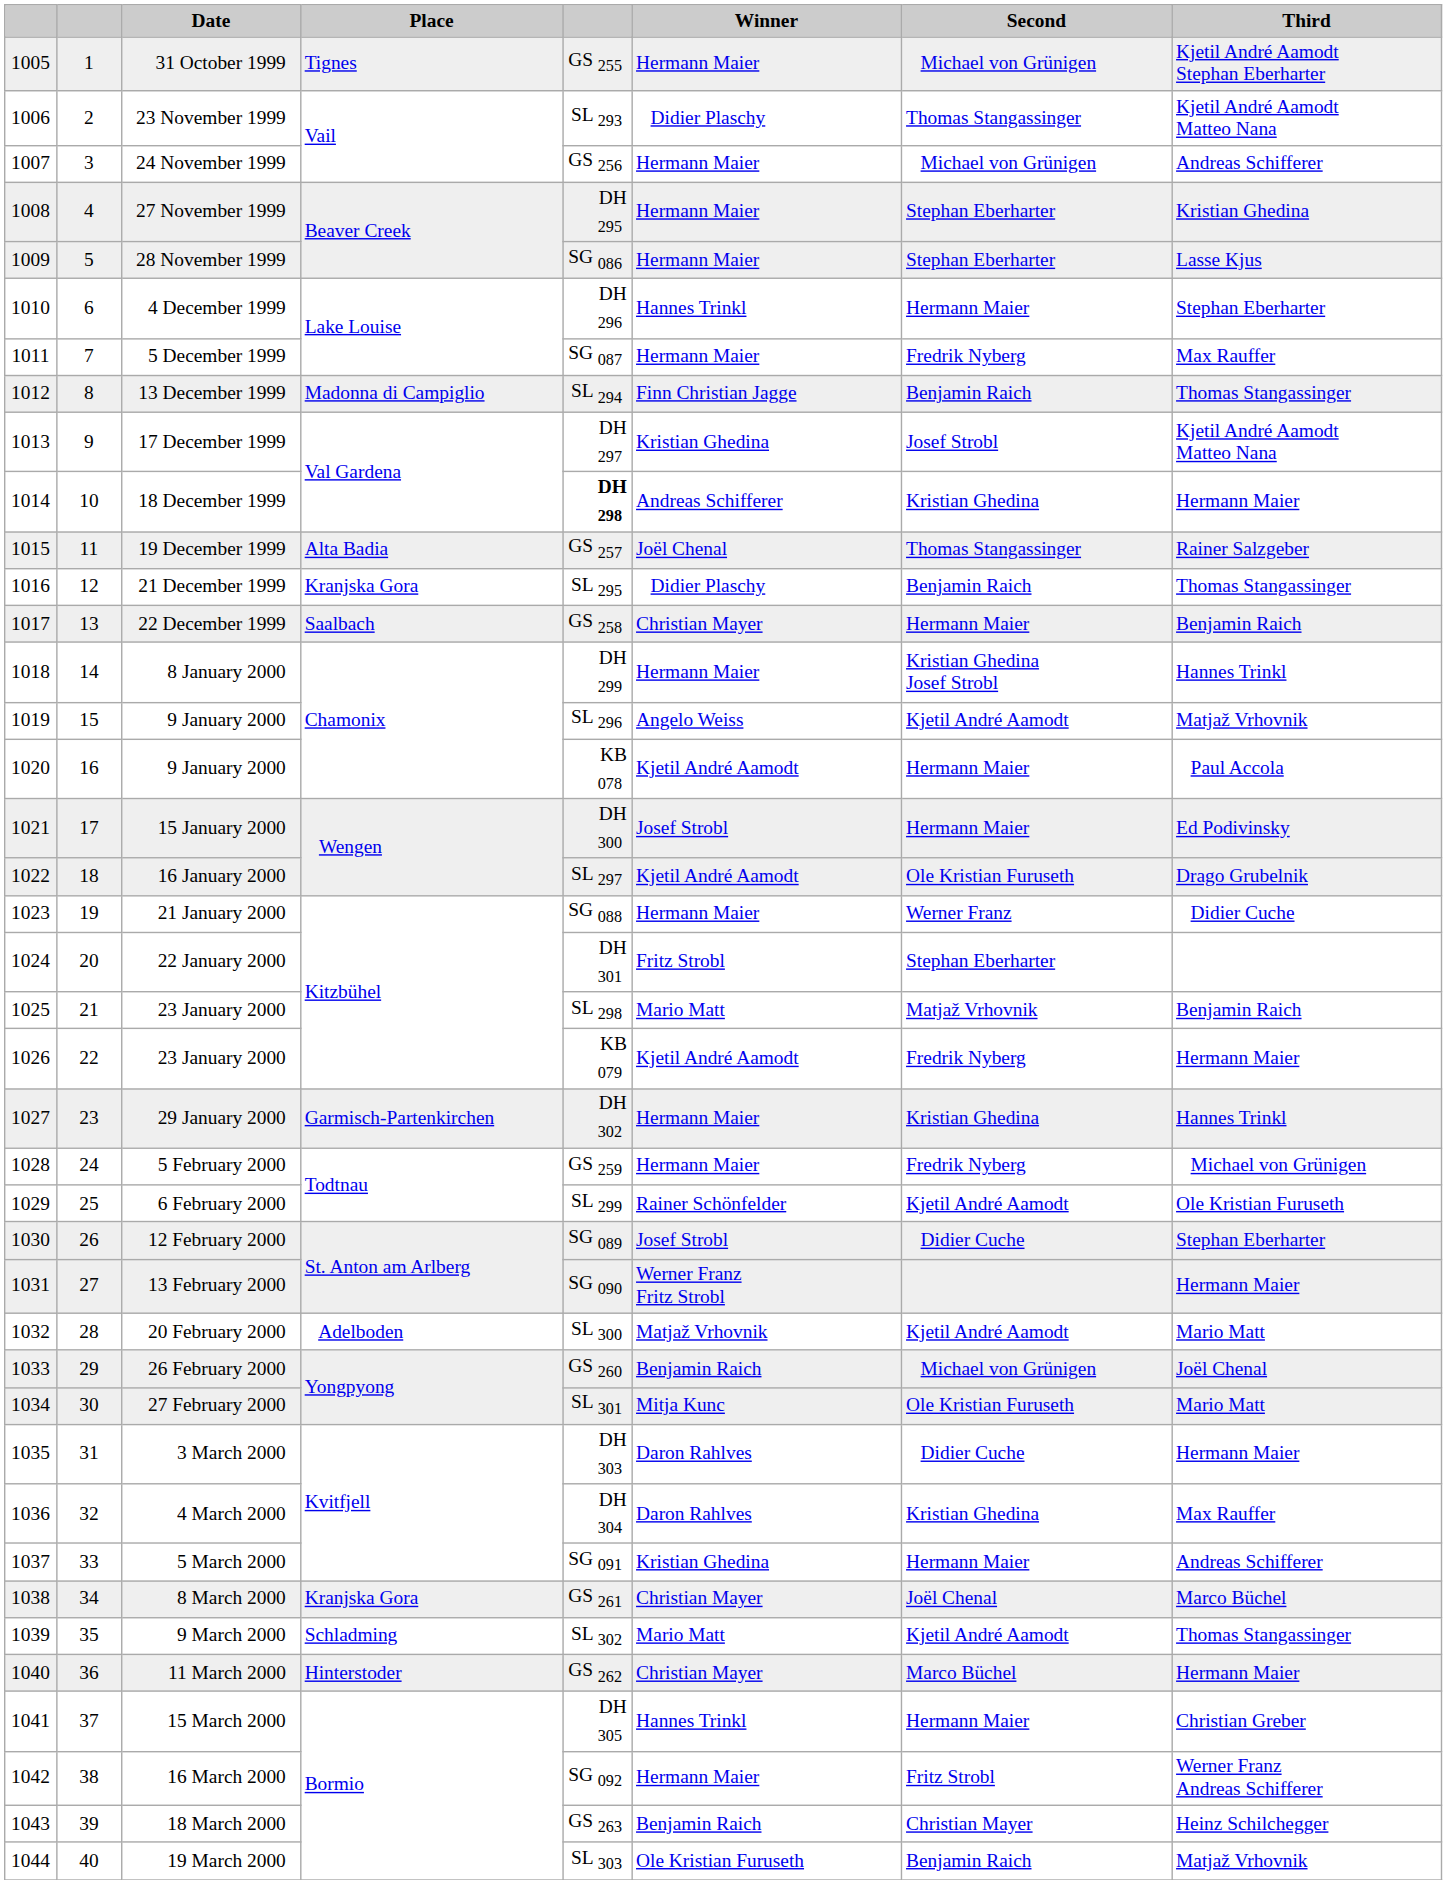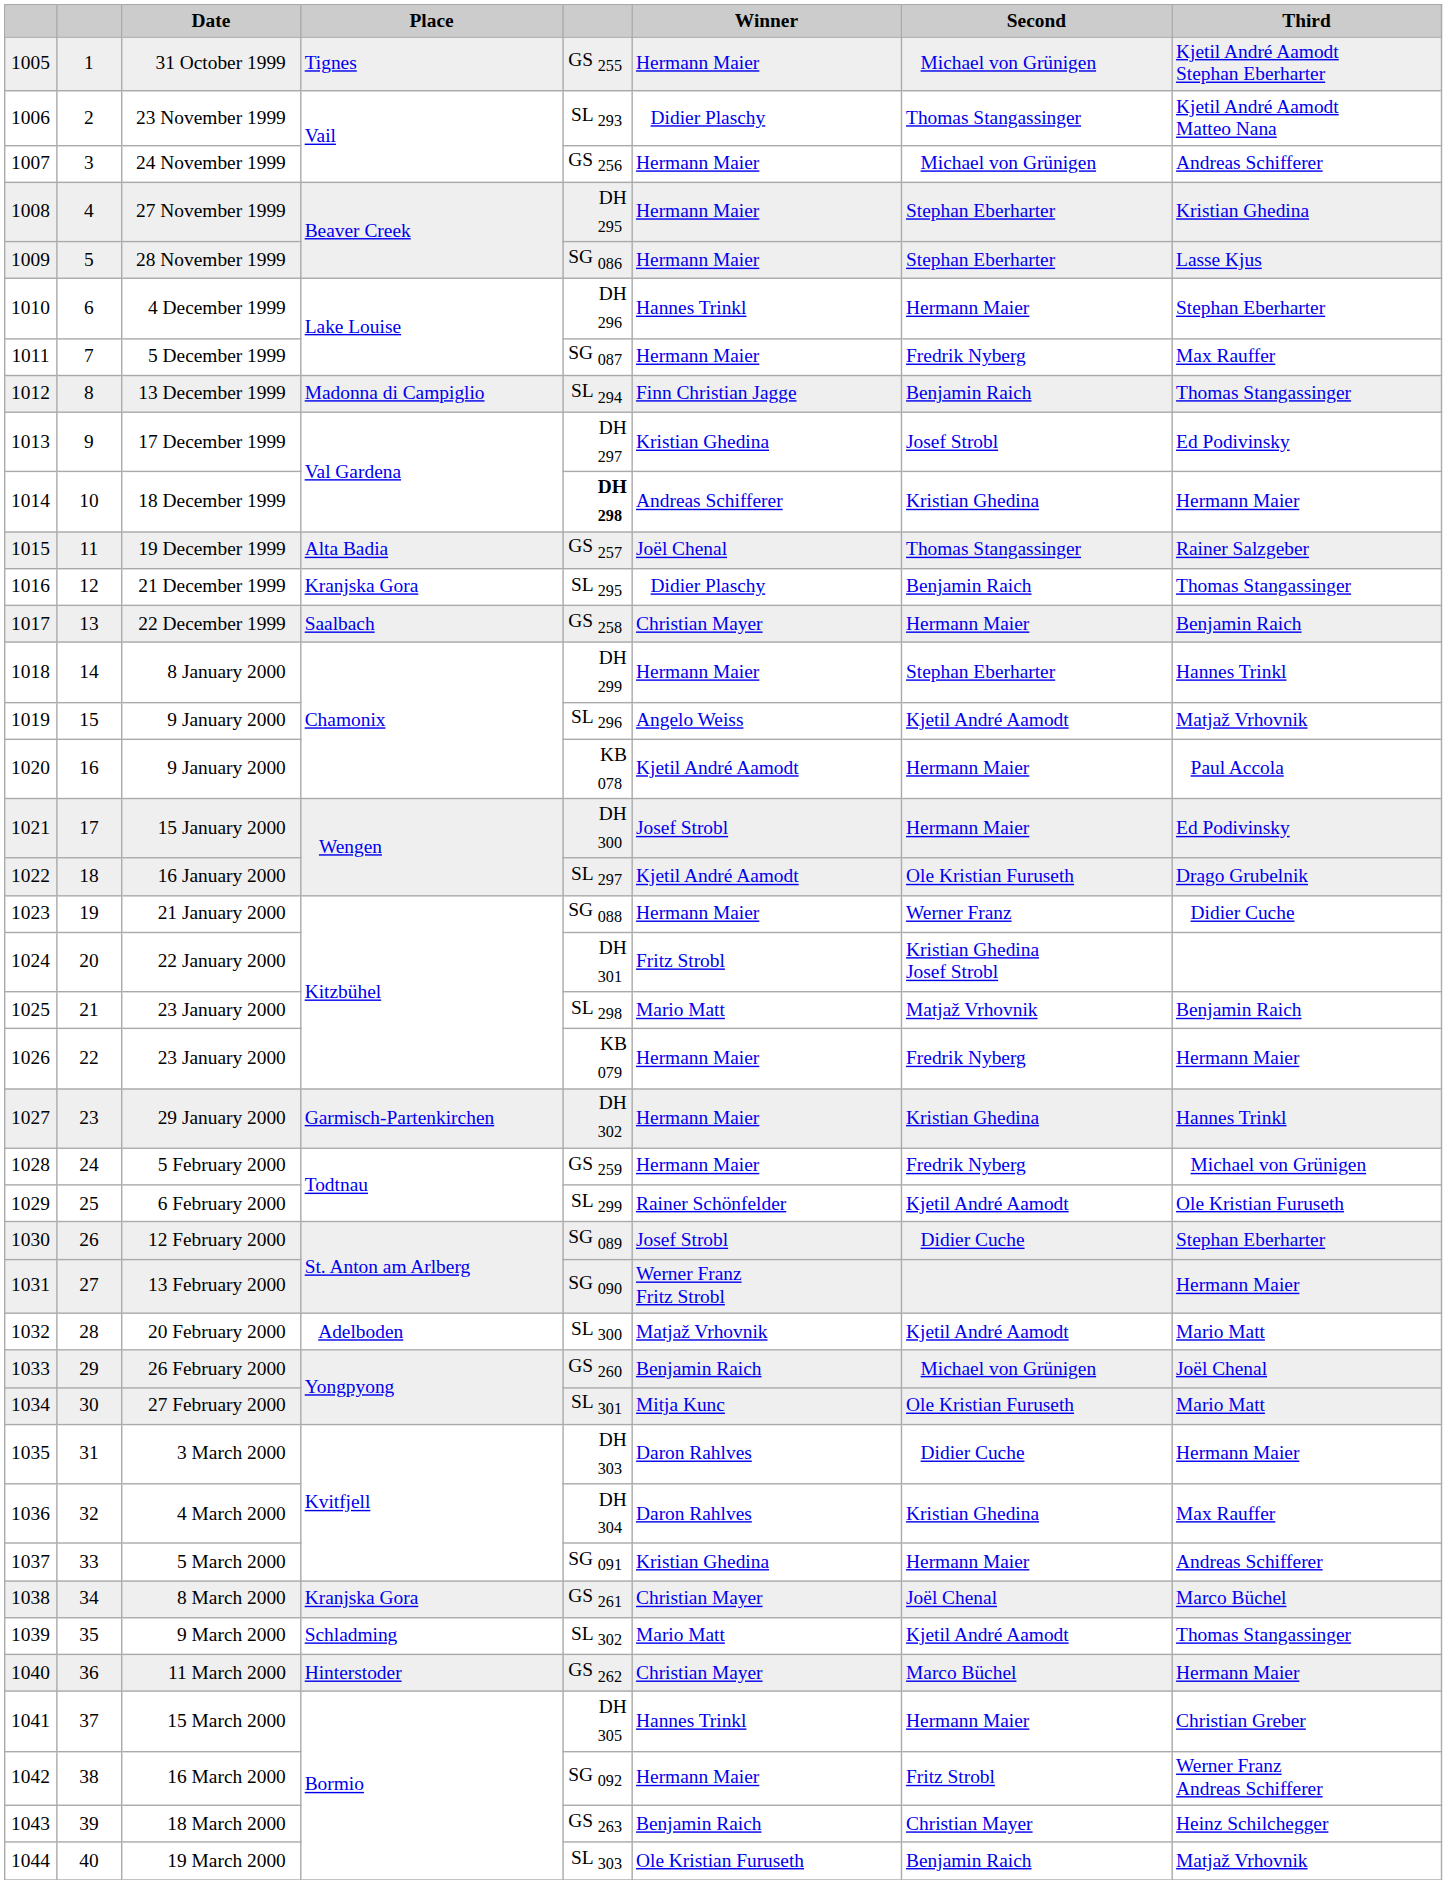 <table class="wikitable plainrowheaders" style="background:#fff; font-size:86%; line-height:16px; border:grey solid 1px; border-collapse:collapse;">
 <tr style="background:#ccc; text-align:center;">
 <td align="center" width="30"></td>
 <td align="center" width="40"></td>
 <td align="center" width="120"><strong>Date</strong></td>
 <td align="center" width="180"><strong>Place</strong></td>
 <td align="center" width="42"></td>
 <td align="center" width="185"><strong>Winner</strong></td>
 <td align="center" width="185"><strong>Second</strong></td>
 <td align="center" width="185"><strong>Third</strong></td>
 </tr>
 <tr bgcolor="#EFEFEF">
 <td align=center>1005</td>
 <td align=center>1</td>
 <td align=right>31 October 1999  </td>
 <td> <a href='#'>Tignes</a></td>
 <td align=right>GS <sub>255</sub> </td>
 <td> <a href='#'>Hermann Maier</a></td>
 <td>   <a href='#'>Michael von Grünigen</a></td>
 <td> <a href='#'>Kjetil André Aamodt</a><br> <a href='#'>Stephan Eberharter</a></td>
 </tr>
 <tr>
 <td align=center>1006</td>
 <td align=center>2</td>
 <td align=right>23 November 1999  </td>
 <td rowspan=2> <a href='#'>Vail</a></td>
 <td align=right>SL <sub>293</sub> </td>
 <td>   <a href='#'>Didier Plaschy</a></td>
 <td> <a href='#'>Thomas Stangassinger</a></td>
 <td> <a href='#'>Kjetil André Aamodt</a><br> <a href='#'>Matteo Nana</a></td>
 </tr>
 <tr>
 <td align=center>1007</td>
 <td align=center>3</td>
 <td align=right>24 November 1999  </td>
 <td align=right>GS <sub>256</sub> </td>
 <td> <a href='#'>Hermann Maier</a></td>
 <td>   <a href='#'>Michael von Grünigen</a></td>
 <td> <a href='#'>Andreas Schifferer</a></td>
 </tr>
 <tr bgcolor="#EFEFEF">
 <td align=center>1008</td>
 <td align=center>4</td>
 <td align=right>27 November 1999  </td>
 <td rowspan=2> <a href='#'>Beaver Creek</a></td>
 <td align=right>DH <sub>295</sub> </td>
 <td> <a href='#'>Hermann Maier</a></td>
 <td> <a href='#'>Stephan Eberharter</a></td>
 <td> <a href='#'>Kristian Ghedina</a></td>
 </tr>
 <tr bgcolor="#EFEFEF">
 <td align=center>1009</td>
 <td align=center>5</td>
 <td align=right>28 November 1999  </td>
 <td align=right>SG <sub>086</sub> </td>
 <td> <a href='#'>Hermann Maier</a></td>
 <td> <a href='#'>Stephan Eberharter</a></td>
 <td> <a href='#'>Lasse Kjus</a></td>
 </tr>
 <tr>
 <td align=center>1010</td>
 <td align=center>6</td>
 <td align=right>4 December 1999  </td>
 <td rowspan=2> <a href='#'>Lake Louise</a></td>
 <td align=right>DH <sub>296</sub> </td>
 <td> <a href='#'>Hannes Trinkl</a></td>
 <td> <a href='#'>Hermann Maier</a></td>
 <td> <a href='#'>Stephan Eberharter</a></td>
 </tr>
 <tr>
 <td align=center>1011</td>
 <td align=center>7</td>
 <td align=right>5 December 1999  </td>
 <td align=right>SG <sub>087</sub> </td>
 <td> <a href='#'>Hermann Maier</a></td>
 <td> <a href='#'>Fredrik Nyberg</a></td>
 <td> <a href='#'>Max Rauffer</a></td>
 </tr>
 <tr bgcolor="#EFEFEF">
 <td align=center>1012</td>
 <td align=center>8</td>
 <td align=right>13 December 1999  </td>
 <td> <a href='#'>Madonna di Campiglio</a></td>
 <td align=right>SL <sub>294</sub> </td>
 <td> <a href='#'>Finn Christian Jagge</a></td>
 <td> <a href='#'>Benjamin Raich</a></td>
 <td> <a href='#'>Thomas Stangassinger</a></td>
 </tr>
 <tr>
 <td align=center>1013</td>
 <td align=center>9</td>
 <td align=right>17 December 1999  </td>
 <td rowspan=2> <a href='#'>Val Gardena</a></td>
 <td align=right>DH <sub>297</sub> </td>
 <td> <a href='#'>Kristian Ghedina</a></td>
 <td> <a href='#'>Josef Strobl</a></td>
-<td> <a href='#'>Kjetil André Aamodt</a><br> <a href='#'>Matteo Nana</a></td>
+<td> <a href='#'>Ed Podivinsky</a></td>
 </tr>
 <tr>
 <td align=center>1014</td>
 <td align=center>10</td>
 <td align=right>18 December 1999  </td>
 <td align=right><strong>DH <sub>298</sub> </strong></td>
 <td> <a href='#'>Andreas Schifferer</a></td>
 <td> <a href='#'>Kristian Ghedina</a></td>
 <td> <a href='#'>Hermann Maier</a></td>
 </tr>
 <tr bgcolor="#EFEFEF">
 <td align=center>1015</td>
 <td align=center>11</td>
 <td align=right>19 December 1999  </td>
 <td> <a href='#'>Alta Badia</a></td>
 <td align=right>GS <sub>257</sub> </td>
 <td> <a href='#'>Joël Chenal</a></td>
 <td> <a href='#'>Thomas Stangassinger</a></td>
 <td> <a href='#'>Rainer Salzgeber</a></td>
 </tr>
 <tr>
 <td align=center>1016</td>
 <td align=center>12</td>
 <td align=right>21 December 1999  </td>
 <td> <a href='#'>Kranjska Gora</a></td>
 <td align=right>SL <sub>295</sub> </td>
 <td>   <a href='#'>Didier Plaschy</a></td>
 <td> <a href='#'>Benjamin Raich</a></td>
 <td> <a href='#'>Thomas Stangassinger</a></td>
 </tr>
 <tr bgcolor="#EFEFEF">
 <td align=center>1017</td>
 <td align=center>13</td>
 <td align=right>22 December 1999  </td>
 <td> <a href='#'>Saalbach</a></td>
 <td align=right>GS <sub>258</sub> </td>
 <td> <a href='#'>Christian Mayer</a></td>
 <td> <a href='#'>Hermann Maier</a></td>
 <td> <a href='#'>Benjamin Raich</a></td>
 </tr>
 <tr>
 <td align=center>1018</td>
 <td align=center>14</td>
 <td align=right>8 January 2000  </td>
 <td rowspan=3> <a href='#'>Chamonix</a></td>
 <td align=right>DH <sub>299</sub> </td>
 <td> <a href='#'>Hermann Maier</a></td>
-<td> <a href='#'>Kristian Ghedina</a><br> <a href='#'>Josef Strobl</a></td>
+<td> <a href='#'>Stephan Eberharter</a></td>
 <td> <a href='#'>Hannes Trinkl</a></td>
 </tr>
 <tr>
 <td align=center>1019</td>
 <td align=center>15</td>
 <td align=right>9 January 2000  </td>
 <td align=right>SL <sub>296</sub> </td>
 <td> <a href='#'>Angelo Weiss</a></td>
 <td> <a href='#'>Kjetil André Aamodt</a></td>
 <td> <a href='#'>Matjaž Vrhovnik</a></td>
 </tr>
 <tr>
 <td align=center>1020</td>
 <td align=center>16</td>
 <td align=right>9 January 2000  </td>
 <td align=right>KB <sub>078</sub> </td>
 <td> <a href='#'>Kjetil André Aamodt</a></td>
 <td> <a href='#'>Hermann Maier</a></td>
 <td>   <a href='#'>Paul Accola</a></td>
 </tr>
 <tr bgcolor="#EFEFEF">
 <td align=center>1021</td>
 <td align=center>17</td>
 <td align=right>15 January 2000  </td>
 <td rowspan=2>   <a href='#'>Wengen</a></td>
 <td align=right>DH <sub>300</sub> </td>
 <td> <a href='#'>Josef Strobl</a></td>
 <td> <a href='#'>Hermann Maier</a></td>
 <td> <a href='#'>Ed Podivinsky</a></td>
 </tr>
 <tr bgcolor="#EFEFEF">
 <td align=center>1022</td>
 <td align=center>18</td>
 <td align=right>16 January 2000  </td>
 <td align=right>SL <sub>297</sub> </td>
 <td> <a href='#'>Kjetil André Aamodt</a></td>
 <td> <a href='#'>Ole Kristian Furuseth</a></td>
 <td> <a href='#'>Drago Grubelnik</a></td>
 </tr>
 <tr>
 <td align=center>1023</td>
 <td align=center>19</td>
 <td align=right>21 January 2000  </td>
 <td rowspan=4> <a href='#'>Kitzbühel</a></td>
 <td align=right>SG <sub>088</sub> </td>
 <td> <a href='#'>Hermann Maier</a></td>
 <td> <a href='#'>Werner Franz</a></td>
 <td>   <a href='#'>Didier Cuche</a></td>
 </tr>
 <tr>
 <td align=center>1024</td>
 <td align=center>20</td>
 <td align=right>22 January 2000  </td>
 <td align=right>DH <sub>301</sub> </td>
 <td> <a href='#'>Fritz Strobl</a></td>
-<td> <a href='#'>Stephan Eberharter</a></td>
+<td> <a href='#'>Kristian Ghedina</a><br> <a href='#'>Josef Strobl</a></td>
 <td></td>
 </tr>
 <tr>
 <td align=center>1025</td>
 <td align=center>21</td>
 <td align=right>23 January 2000  </td>
 <td align=right>SL <sub>298</sub> </td>
 <td> <a href='#'>Mario Matt</a></td>
 <td> <a href='#'>Matjaž Vrhovnik</a></td>
 <td> <a href='#'>Benjamin Raich</a></td>
 </tr>
 <tr>
 <td align=center>1026</td>
 <td align=center>22</td>
 <td align=right>23 January 2000  </td>
 <td align=right>KB <sub>079</sub> </td>
-<td> <a href='#'>Kjetil André Aamodt</a></td>
+<td> <a href='#'>Hermann Maier</a></td>
 <td> <a href='#'>Fredrik Nyberg</a></td>
 <td> <a href='#'>Hermann Maier</a></td>
 </tr>
 <tr bgcolor="#EFEFEF">
 <td align=center>1027</td>
 <td align=center>23</td>
 <td align=right>29 January 2000  </td>
 <td> <a href='#'>Garmisch-Partenkirchen</a></td>
 <td align=right>DH <sub>302</sub> </td>
 <td> <a href='#'>Hermann Maier</a></td>
 <td> <a href='#'>Kristian Ghedina</a></td>
 <td> <a href='#'>Hannes Trinkl</a></td>
 </tr>
 <tr>
 <td align=center>1028</td>
 <td align=center>24</td>
 <td align=right>5 February 2000  </td>
 <td rowspan=2> <a href='#'>Todtnau</a></td>
 <td align=right>GS <sub>259</sub> </td>
 <td> <a href='#'>Hermann Maier</a></td>
 <td> <a href='#'>Fredrik Nyberg</a></td>
 <td>   <a href='#'>Michael von Grünigen</a></td>
 </tr>
 <tr>
 <td align=center>1029</td>
 <td align=center>25</td>
 <td align=right>6 February 2000  </td>
 <td align=right>SL <sub>299</sub> </td>
 <td> <a href='#'>Rainer Schönfelder</a></td>
 <td> <a href='#'>Kjetil André Aamodt</a></td>
 <td> <a href='#'>Ole Kristian Furuseth</a></td>
 </tr>
 <tr bgcolor="#EFEFEF">
 <td align=center>1030</td>
 <td align=center>26</td>
 <td align=right>12 February 2000  </td>
 <td rowspan=2> <a href='#'>St. Anton am Arlberg</a></td>
 <td align=right>SG <sub>089</sub> </td>
 <td> <a href='#'>Josef Strobl</a></td>
 <td>   <a href='#'>Didier Cuche</a></td>
 <td> <a href='#'>Stephan Eberharter</a></td>
 </tr>
 <tr bgcolor="#EFEFEF">
 <td align=center>1031</td>
 <td align=center>27</td>
 <td align=right>13 February 2000  </td>
 <td align=right>SG <sub>090</sub> </td>
 <td> <a href='#'>Werner Franz</a><br> <a href='#'>Fritz Strobl</a></td>
 <td></td>
 <td> <a href='#'>Hermann Maier</a></td>
 </tr>
 <tr>
 <td align=center>1032</td>
 <td align=center>28</td>
 <td align=right>20 February 2000  </td>
 <td>   <a href='#'>Adelboden</a></td>
 <td align=right>SL <sub>300</sub> </td>
 <td> <a href='#'>Matjaž Vrhovnik</a></td>
 <td> <a href='#'>Kjetil André Aamodt</a></td>
 <td> <a href='#'>Mario Matt</a></td>
 </tr>
 <tr bgcolor="#EFEFEF">
 <td align=center>1033</td>
 <td align=center>29</td>
 <td align=right>26 February 2000  </td>
 <td rowspan=2> <a href='#'>Yongpyong</a></td>
 <td align=right>GS <sub>260</sub> </td>
 <td> <a href='#'>Benjamin Raich</a></td>
 <td>   <a href='#'>Michael von Grünigen</a></td>
 <td> <a href='#'>Joël Chenal</a></td>
 </tr>
 <tr bgcolor="#EFEFEF">
 <td align=center>1034</td>
 <td align=center>30</td>
 <td align=right>27 February 2000  </td>
 <td align=right>SL <sub>301</sub> </td>
 <td> <a href='#'>Mitja Kunc</a></td>
 <td> <a href='#'>Ole Kristian Furuseth</a></td>
 <td> <a href='#'>Mario Matt</a></td>
 </tr>
 <tr>
 <td align=center>1035</td>
 <td align=center>31</td>
 <td align=right>3 March 2000  </td>
 <td rowspan=3> <a href='#'>Kvitfjell</a></td>
 <td align=right>DH <sub>303</sub> </td>
 <td> <a href='#'>Daron Rahlves</a></td>
 <td>   <a href='#'>Didier Cuche</a></td>
 <td> <a href='#'>Hermann Maier</a></td>
 </tr>
 <tr>
 <td align=center>1036</td>
 <td align=center>32</td>
 <td align=right>4 March 2000  </td>
 <td align=right>DH <sub>304</sub> </td>
 <td> <a href='#'>Daron Rahlves</a></td>
 <td> <a href='#'>Kristian Ghedina</a></td>
 <td> <a href='#'>Max Rauffer</a></td>
 </tr>
 <tr>
 <td align=center>1037</td>
 <td align=center>33</td>
 <td align=right>5 March 2000  </td>
 <td align=right>SG <sub>091</sub> </td>
 <td> <a href='#'>Kristian Ghedina</a></td>
 <td> <a href='#'>Hermann Maier</a></td>
 <td> <a href='#'>Andreas Schifferer</a></td>
 </tr>
 <tr bgcolor="#EFEFEF">
 <td align=center>1038</td>
 <td align=center>34</td>
 <td align=right>8 March 2000  </td>
 <td> <a href='#'>Kranjska Gora</a></td>
 <td align=right>GS <sub>261</sub> </td>
 <td> <a href='#'>Christian Mayer</a></td>
 <td> <a href='#'>Joël Chenal</a></td>
 <td> <a href='#'>Marco Büchel</a></td>
 </tr>
 <tr>
 <td align=center>1039</td>
 <td align=center>35</td>
 <td align=right>9 March 2000  </td>
 <td> <a href='#'>Schladming</a></td>
 <td align=right>SL <sub>302</sub> </td>
 <td> <a href='#'>Mario Matt</a></td>
 <td> <a href='#'>Kjetil André Aamodt</a></td>
 <td> <a href='#'>Thomas Stangassinger</a></td>
 </tr>
 <tr bgcolor="#EFEFEF">
 <td align=center>1040</td>
 <td align=center>36</td>
 <td align=right>11 March 2000  </td>
 <td> <a href='#'>Hinterstoder</a></td>
 <td align=right>GS <sub>262</sub> </td>
 <td> <a href='#'>Christian Mayer</a></td>
 <td> <a href='#'>Marco Büchel</a></td>
 <td> <a href='#'>Hermann Maier</a></td>
 </tr>
 <tr>
 <td align=center>1041</td>
 <td align=center>37</td>
 <td align=right>15 March 2000  </td>
 <td rowspan=4> <a href='#'>Bormio</a></td>
 <td align=right>DH <sub>305</sub> </td>
 <td> <a href='#'>Hannes Trinkl</a></td>
 <td> <a href='#'>Hermann Maier</a></td>
 <td> <a href='#'>Christian Greber</a></td>
 </tr>
 <tr>
 <td align=center>1042</td>
 <td align=center>38</td>
 <td align=right>16 March 2000  </td>
 <td align=right>SG <sub>092</sub> </td>
 <td> <a href='#'>Hermann Maier</a></td>
 <td> <a href='#'>Fritz Strobl</a></td>
 <td> <a href='#'>Werner Franz</a><br> <a href='#'>Andreas Schifferer</a></td>
 </tr>
 <tr>
 <td align=center>1043</td>
 <td align=center>39</td>
 <td align=right>18 March 2000  </td>
 <td align=right>GS <sub>263</sub> </td>
 <td> <a href='#'>Benjamin Raich</a></td>
 <td> <a href='#'>Christian Mayer</a></td>
 <td> <a href='#'>Heinz Schilchegger</a></td>
 </tr>
 <tr>
 <td align=center>1044</td>
 <td align=center>40</td>
 <td align=right>19 March 2000  </td>
 <td align=right>SL <sub>303</sub> </td>
 <td> <a href='#'>Ole Kristian Furuseth</a></td>
 <td> <a href='#'>Benjamin Raich</a></td>
 <td> <a href='#'>Matjaž Vrhovnik</a></td>
 </tr>
 </table>
